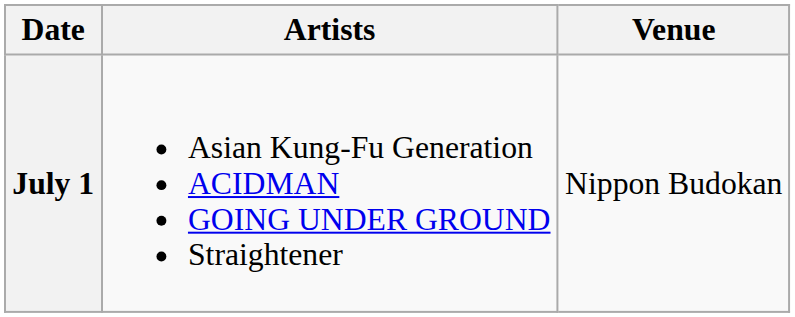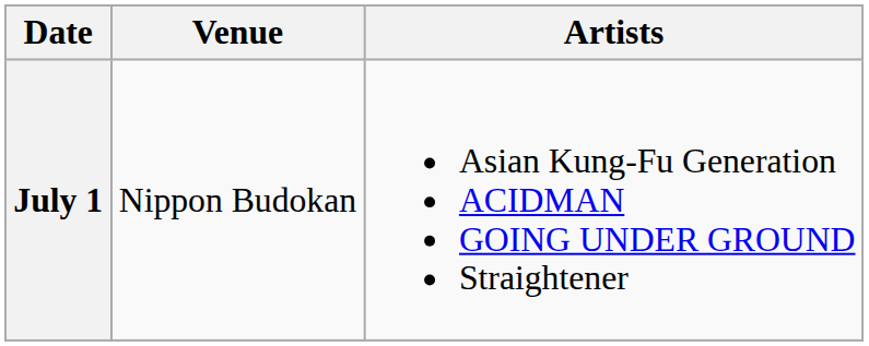 <table class="wikitable">
 <tr>
 <th>Date</th>
+<th>Venue</th>
 <th>Artists</th>
-<th>Venue</th>
 </tr>
 <tr>
 <th>July 1</th>
+<td>Nippon Budokan</td>
 <td><br><ul><li>Asian Kung-Fu Generation</li><li><a href='#'>ACIDMAN</a></li><li><a href='#'>GOING UNDER GROUND</a></li><li>Straightener</li></ul></td>
-<td>Nippon Budokan</td>
 </tr>
 </table>
